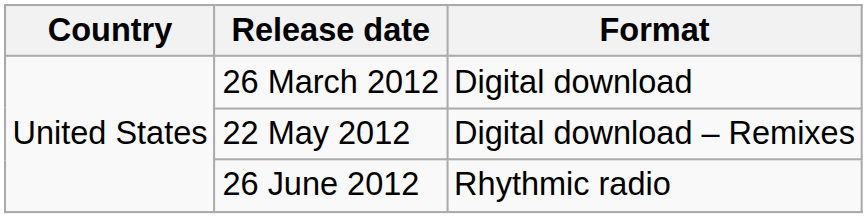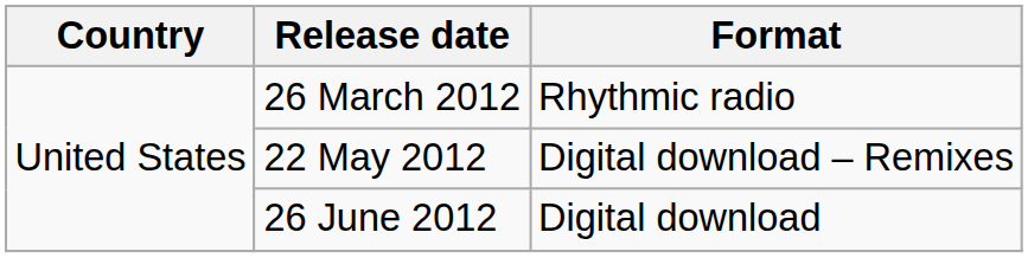 <table class="wikitable plainrowheaders">
 <tr>
 <th scope="col">Country</th>
 <th scope="col">Release date</th>
 <th scope="col">Format</th>
 </tr>
 <tr>
 <td rowspan="3">United States</td>
 <td>26 March 2012</td>
-<td>Digital download</td>
+<td>Rhythmic radio</td>
 </tr>
 <tr>
 <td>22 May 2012</td>
 <td>Digital download – Remixes</td>
 </tr>
 <tr>
 <td>26 June 2012</td>
-<td>Rhythmic radio</td>
+<td>Digital download</td>
 </tr>
 </table>
